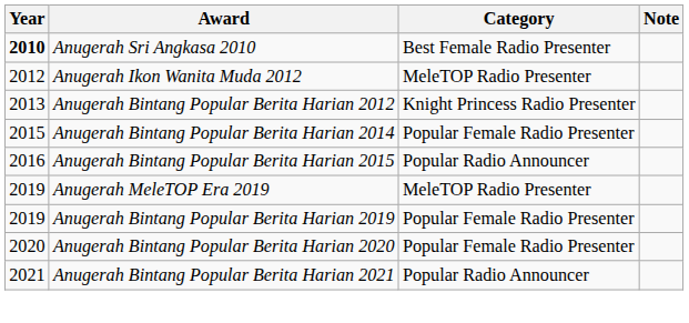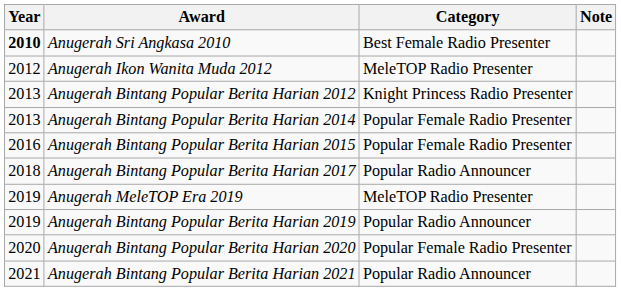 <table class="wikitable">
 <tr>
 <th>Year</th>
 <th>Award</th>
 <th>Category</th>
 <th>Note</th>
 </tr>
 <tr>
 <td><strong>2010</strong></td>
 <td><em>Anugerah Sri Angkasa 2010</em></td>
 <td>Best Female Radio Presenter</td>
 <td></td>
 </tr>
 <tr>
 <td>2012</td>
 <td><em>Anugerah Ikon Wanita Muda 2012</em></td>
 <td>MeleTOP Radio Presenter</td>
 <td></td>
 </tr>
 <tr>
 <td>2013</td>
 <td><em>Anugerah Bintang Popular Berita Harian 2012</em></td>
 <td>Knight Princess Radio Presenter</td>
 <td></td>
 </tr>
 <tr>
-<td>2015</td>
+<td>2013</td>
 <td><em>Anugerah Bintang Popular Berita Harian 2014</em></td>
 <td>Popular Female Radio Presenter</td>
 <td></td>
 </tr>
 <tr>
 <td>2016</td>
 <td><em>Anugerah Bintang Popular Berita Harian 2015</em></td>
+<td>Popular Female Radio Presenter</td>
+<td></td>
+</tr>
+<tr>
+<td>2018</td>
+<td><em>Anugerah Bintang Popular Berita Harian 2017</em></td>
 <td>Popular Radio Announcer</td>
 <td></td>
 </tr>
 <tr>
 <td>2019</td>
 <td><em>Anugerah MeleTOP Era 2019</em></td>
 <td>MeleTOP Radio Presenter</td>
 <td></td>
 </tr>
 <tr>
 <td>2019</td>
 <td><em>Anugerah Bintang Popular Berita Harian 2019</em></td>
-<td>Popular Female Radio Presenter</td>
+<td>Popular Radio Announcer</td>
 <td></td>
 </tr>
 <tr>
 <td>2020</td>
 <td><em>Anugerah Bintang Popular Berita Harian 2020</em></td>
 <td>Popular Female Radio Presenter</td>
 <td></td>
 </tr>
 <tr>
 <td>2021</td>
 <td><em>Anugerah Bintang Popular Berita Harian 2021</em></td>
 <td>Popular Radio Announcer</td>
 <td></td>
 </tr>
 </table>
